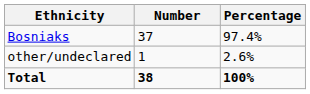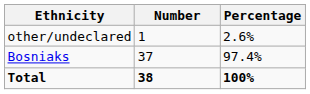 <table class="wikitable">
 <tr>
 <th width="100px">Ethnicity</th>
 <th width="80px">Number</th>
 <th width="80px">Percentage</th>
 </tr>
 <tr>
+<td>other/undeclared</td>
+<td>1</td>
+<td>2.6%</td>
+</tr>
+<tr>
 <td><a href='#'>Bosniaks</a></td>
 <td>37</td>
 <td>97.4%</td>
-</tr>
-<tr>
-<td>other/undeclared</td>
-<td>1</td>
-<td>2.6%</td>
 </tr>
 <tr>
 <td><strong>Total</strong></td>
 <td><strong>38</strong></td>
 <td><strong>100%</strong></td>
 </tr>
 </table>
